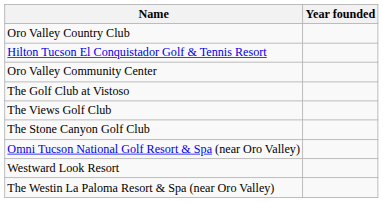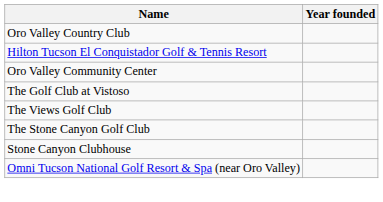 <table style="margin:auto;"  class="wikitable">
 <tr>
 <th>Name</th>
 <th>Year founded</th>
 </tr>
 <tr>
 <td>Oro Valley Country Club</td>
 <td></td>
 </tr>
 <tr>
 <td><a href='#'>Hilton Tucson El Conquistador Golf & Tennis Resort</a></td>
 <td></td>
 </tr>
 <tr>
 <td>Oro Valley Community Center</td>
 <td></td>
 </tr>
 <tr>
 <td>The Golf Club at Vistoso</td>
 <td></td>
 </tr>
 <tr>
 <td>The Views Golf Club</td>
 <td></td>
 </tr>
 <tr>
 <td>The Stone Canyon Golf Club</td>
 <td></td>
 </tr>
 <tr>
+<td>Stone Canyon Clubhouse</td>
+<td></td>
+</tr>
+<tr>
 <td><a href='#'>Omni Tucson National Golf Resort & Spa</a> (near Oro Valley)</td>
 <td></td>
 </tr>
-<tr>
-<td>Westward Look Resort</td>
-<td></td>
-</tr>
-<tr>
-<td>The Westin La Paloma Resort & Spa (near Oro Valley)</td>
-<td></td>
-</tr>
 </table>
